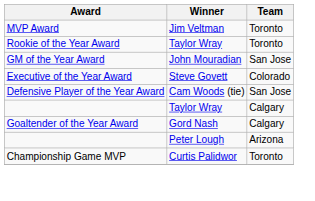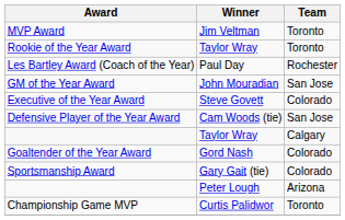 <table class="wikitable">
 <tr>
 <th>Award</th>
 <th>Winner</th>
 <th>Team</th>
 </tr>
 <tr>
 <td><a href='#'>MVP Award</a></td>
 <td><a href='#'>Jim Veltman</a></td>
 <td>Toronto</td>
 </tr>
 <tr>
 <td><a href='#'>Rookie of the Year Award</a></td>
 <td><a href='#'>Taylor Wray</a></td>
 <td>Toronto</td>
+</tr>
+<tr>
+<td><a href='#'>Les Bartley Award</a> (Coach of the Year)</td>
+<td>Paul Day</td>
+<td>Rochester</td>
 </tr>
 <tr>
 <td><a href='#'>GM of the Year Award</a></td>
 <td><a href='#'>John Mouradian</a></td>
 <td>San Jose</td>
 </tr>
 <tr>
 <td><a href='#'>Executive of the Year Award</a></td>
 <td><a href='#'>Steve Govett</a></td>
 <td>Colorado</td>
 </tr>
 <tr>
 <td><a href='#'>Defensive Player of the Year Award</a></td>
 <td><a href='#'>Cam Woods</a> (tie)</td>
 <td>San Jose</td>
 </tr>
 <tr>
 <td> </td>
 <td><a href='#'>Taylor Wray</a></td>
 <td>Calgary</td>
 </tr>
 <tr>
 <td><a href='#'>Goaltender of the Year Award</a></td>
 <td><a href='#'>Gord Nash</a></td>
-<td>Calgary</td>
+<td>Colorado</td>
+</tr>
+<tr>
+<td><a href='#'>Sportsmanship Award</a></td>
+<td><a href='#'>Gary Gait</a> (tie)</td>
+<td>Colorado</td>
 </tr>
 <tr>
 <td> </td>
 <td><a href='#'>Peter Lough</a></td>
 <td>Arizona</td>
 </tr>
 <tr>
 <td>Championship Game MVP</td>
 <td><a href='#'>Curtis Palidwor</a></td>
 <td>Toronto</td>
 </tr>
 <tr>
 </tr>
 </table>
